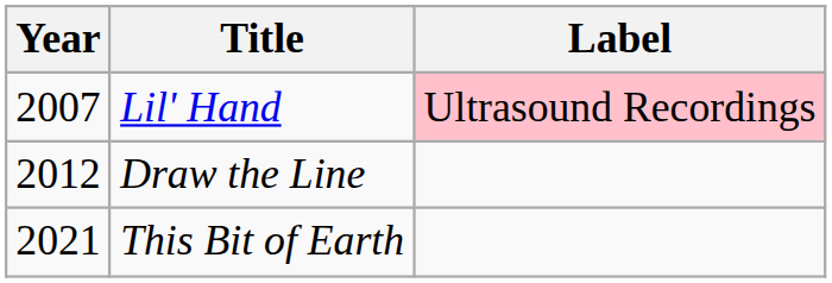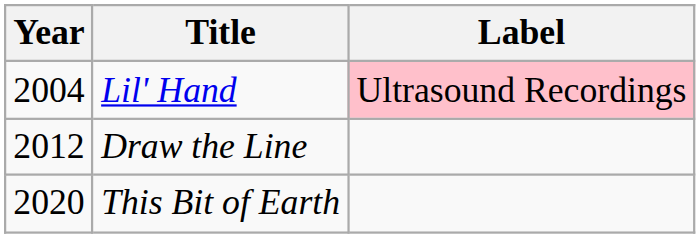 <table class="wikitable">
 <tr>
 <th>Year</th>
 <th>Title</th>
 <th>Label</th>
 </tr>
 <tr>
-<td>2007</td>
+<td>2004</td>
 <td><em><a href='#'>Lil' Hand</a></em></td>
 <td style="background: pink;">Ultrasound Recordings</td>
 </tr>
 <tr>
 <td>2012</td>
 <td><em>Draw the Line</em></td>
 <td></td>
 </tr>
 <tr>
-<td>2021</td>
+<td>2020</td>
 <td><em>This Bit of Earth</em></td>
 <td></td>
 </tr>
 </table>
